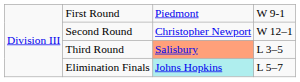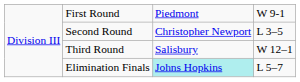 <table class="wikitable">
 <tr>
 <td rowspan="4"><a href='#'>Division III</a></td>
 <td>First Round</td>
 <td><a href='#'>Piedmont</a></td>
 <td>W 9-1</td>
 </tr>
 <tr>
 <td>Second Round</td>
 <td><a href='#'>Christopher Newport</a></td>
-<td>W 12–1</td>
+<td>L 3–5</td>
 </tr>
 <tr>
 <td>Third Round</td>
-<td style="background: lightsalmon;"><a href='#'>Salisbury</a></td>
-<td>L 3–5</td>
+<td><a href='#'>Salisbury</a></td>
+<td>W 12–1</td>
 </tr>
 <tr>
 <td>Elimination Finals</td>
 <td style="background: paleturquoise;"><a href='#'>Johns Hopkins</a></td>
 <td>L 5–7</td>
 </tr>
 </table>
